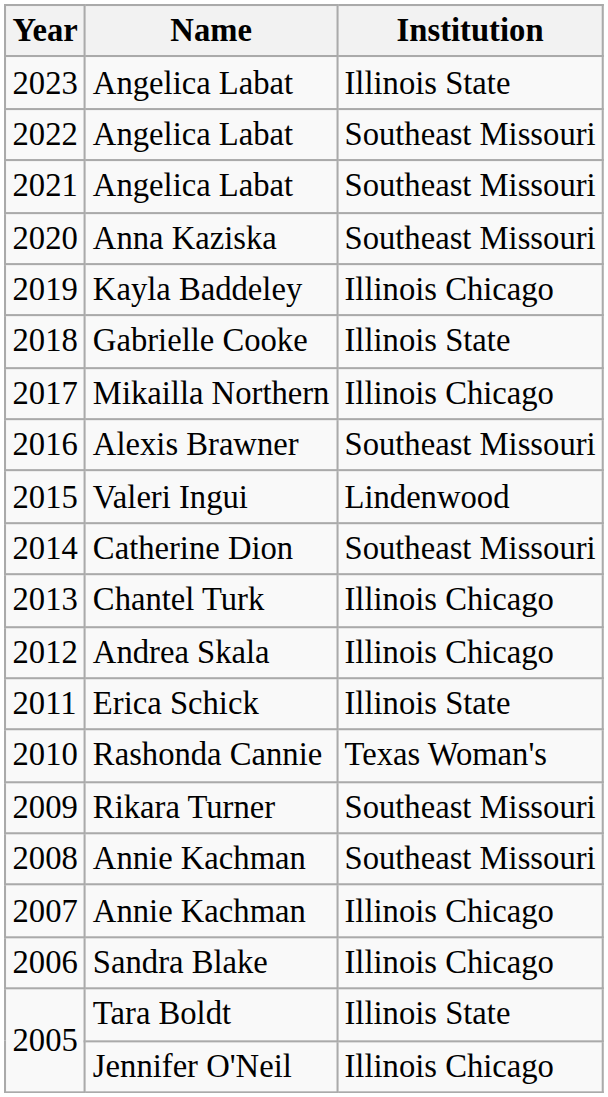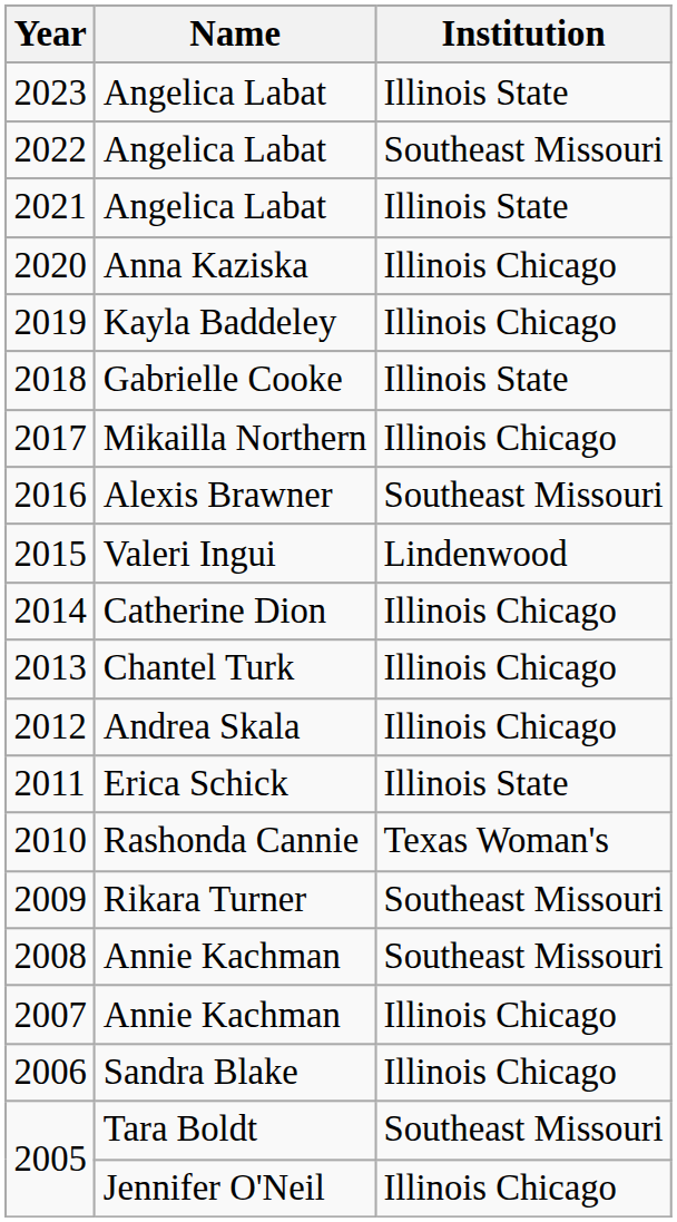 <table class="wikitable">
 <tr>
 <th>Year</th>
 <th>Name</th>
 <th>Institution</th>
 </tr>
 <tr>
 <td>2023</td>
 <td>Angelica Labat</td>
 <td>Illinois State</td>
 </tr>
 <tr>
 <td>2022</td>
 <td>Angelica Labat</td>
 <td>Southeast Missouri</td>
 </tr>
 <tr>
 <td>2021</td>
 <td>Angelica Labat</td>
-<td>Southeast Missouri</td>
+<td>Illinois State</td>
 </tr>
 <tr>
 <td>2020</td>
 <td>Anna Kaziska</td>
-<td>Southeast Missouri</td>
+<td>Illinois Chicago</td>
 </tr>
 <tr>
 <td>2019</td>
 <td>Kayla Baddeley</td>
 <td>Illinois Chicago</td>
 </tr>
 <tr>
 <td>2018</td>
 <td>Gabrielle Cooke</td>
 <td>Illinois State</td>
 </tr>
 <tr>
 <td>2017</td>
 <td>Mikailla Northern</td>
 <td>Illinois Chicago</td>
 </tr>
 <tr>
 <td>2016</td>
 <td>Alexis Brawner</td>
 <td>Southeast Missouri</td>
 </tr>
 <tr>
 <td>2015</td>
 <td>Valeri Ingui</td>
 <td>Lindenwood</td>
 </tr>
 <tr>
 <td>2014</td>
 <td>Catherine Dion</td>
-<td>Southeast Missouri</td>
+<td>Illinois Chicago</td>
 </tr>
 <tr>
 <td>2013</td>
 <td>Chantel Turk</td>
 <td>Illinois Chicago</td>
 </tr>
 <tr>
 <td>2012</td>
 <td>Andrea Skala</td>
 <td>Illinois Chicago</td>
 </tr>
 <tr>
 <td>2011</td>
 <td>Erica Schick</td>
 <td>Illinois State</td>
 </tr>
 <tr>
 <td>2010</td>
 <td>Rashonda Cannie</td>
 <td>Texas Woman's</td>
 </tr>
 <tr>
 <td>2009</td>
 <td>Rikara Turner</td>
 <td>Southeast Missouri</td>
 </tr>
 <tr>
 <td>2008</td>
 <td>Annie Kachman</td>
 <td>Southeast Missouri</td>
 </tr>
 <tr>
 <td>2007</td>
 <td>Annie Kachman</td>
 <td>Illinois Chicago</td>
 </tr>
 <tr>
 <td>2006</td>
 <td>Sandra Blake</td>
 <td>Illinois Chicago</td>
 </tr>
 <tr>
 <td rowspan="2">2005</td>
 <td>Tara Boldt</td>
-<td>Illinois State</td>
+<td>Southeast Missouri</td>
 </tr>
 <tr>
 <td>Jennifer O'Neil</td>
 <td>Illinois Chicago</td>
 </tr>
 </table>
